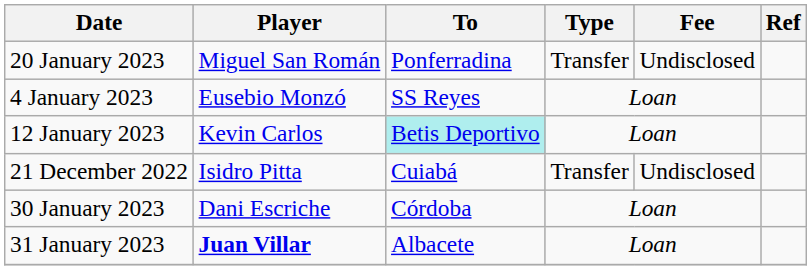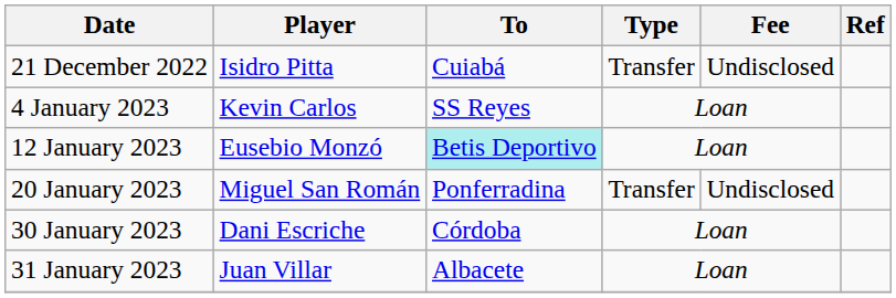 <table class="wikitable">
 <tr>
 <th>Date</th>
 <th>Player</th>
 <th>To</th>
 <th>Type</th>
 <th>Fee</th>
 <th>Ref</th>
 </tr>
 <tr>
-<td>20 January 2023</td>
-<td> <a href='#'>Miguel San Román</a></td>
-<td><a href='#'>Ponferradina</a></td>
+<td>21 December 2022</td>
+<td> <a href='#'>Isidro Pitta</a></td>
+<td> <a href='#'>Cuiabá</a></td>
 <td align=center>Transfer</td>
 <td align=center>Undisclosed</td>
 <td align=center></td>
 </tr>
 <tr>
 <td>4 January 2023</td>
-<td> <a href='#'>Eusebio Monzó</a></td>
+<td> <a href='#'>Kevin Carlos</a></td>
 <td><a href='#'>SS Reyes</a></td>
 <td colspan=2 align=center><em>Loan</em></td>
 <td align=center></td>
 </tr>
 <tr>
 <td>12 January 2023</td>
-<td> <a href='#'>Kevin Carlos</a></td>
+<td> <a href='#'>Eusebio Monzó</a></td>
 <td style="background: paleturquoise;"><a href='#'>Betis Deportivo</a></td>
 <td colspan=2 align=center><em>Loan</em></td>
 <td align=center></td>
 </tr>
 <tr>
-<td>21 December 2022</td>
-<td> <a href='#'>Isidro Pitta</a></td>
-<td> <a href='#'>Cuiabá</a></td>
+<td>20 January 2023</td>
+<td> <a href='#'>Miguel San Román</a></td>
+<td><a href='#'>Ponferradina</a></td>
 <td align=center>Transfer</td>
 <td align=center>Undisclosed</td>
 <td align=center></td>
 </tr>
 <tr>
 <td>30 January 2023</td>
 <td> <a href='#'>Dani Escriche</a></td>
 <td><a href='#'>Córdoba</a></td>
 <td colspan=2 align=center><em>Loan</em></td>
 <td align=center></td>
 </tr>
 <tr>
 <td>31 January 2023</td>
-<td><strong> <a href='#'>Juan Villar</a></strong></td>
+<td> <a href='#'>Juan Villar</a></td>
 <td><a href='#'>Albacete</a></td>
 <td colspan=2 align=center><em>Loan</em></td>
 <td align=center></td>
 </tr>
 <tr>
 </tr>
 </table>
